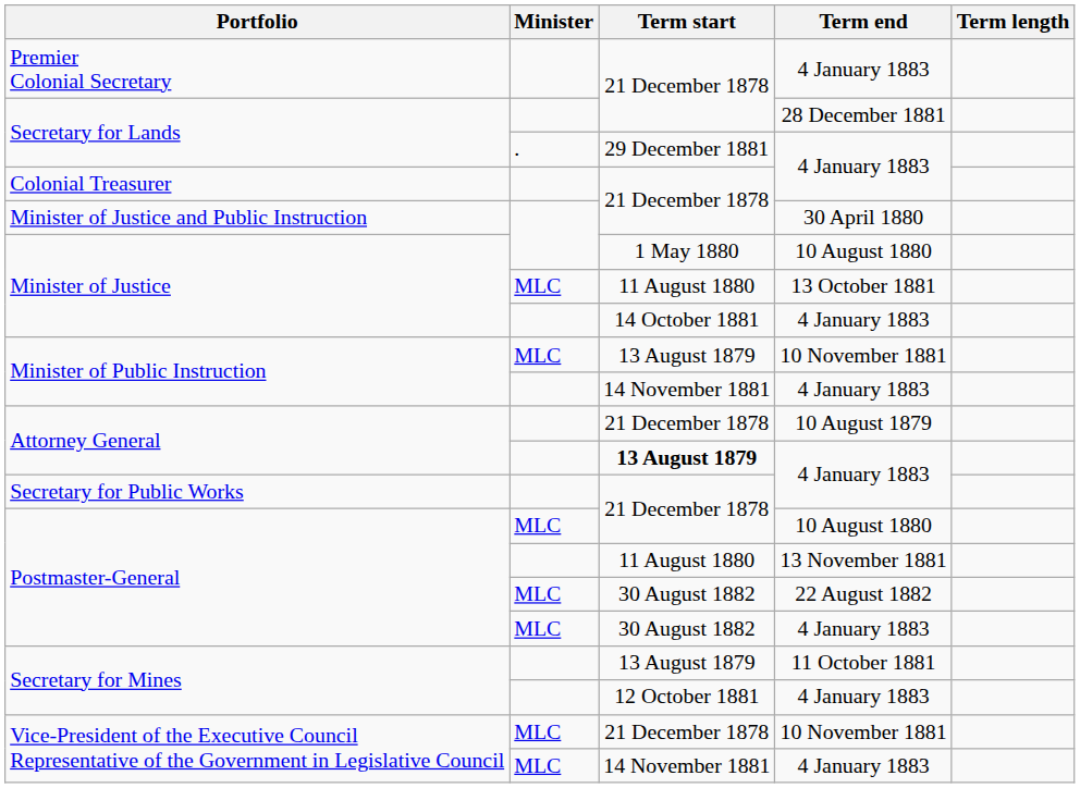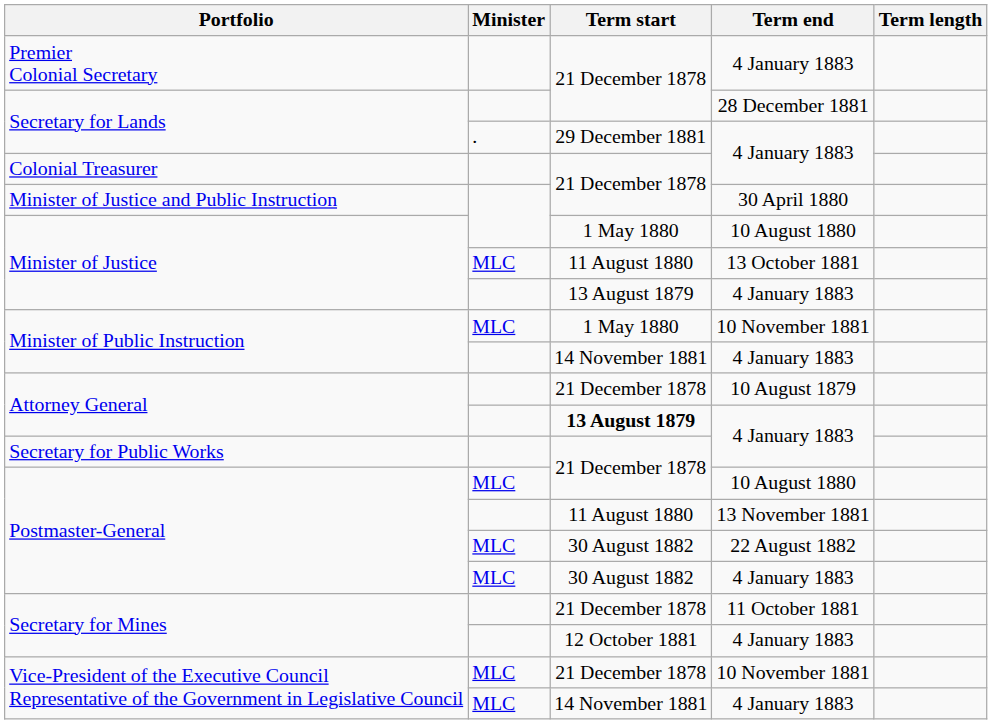 <table class="wikitable sortable">
 <tr>
 <th>Portfolio</th>
 <th>Minister</th>
 <th>Term start</th>
 <th>Term end</th>
 <th>Term length</th>
 </tr>
 <tr>
 <td><a href='#'>Premier</a><br><a href='#'>Colonial Secretary</a></td>
 <td></td>
 <td rowspan="2" align="center">21 December 1878</td>
 <td align="center">4 January 1883</td>
 <td align="center"></td>
 </tr>
 <tr>
 <td rowspan="2"><a href='#'>Secretary for Lands</a></td>
 <td></td>
 <td align="center">28 December 1881</td>
 <td align="center"></td>
 </tr>
 <tr>
 <td>.</td>
 <td align="center">29 December 1881</td>
 <td rowspan="2" align="center">4 January 1883</td>
 <td align="center"></td>
 </tr>
 <tr>
 <td><a href='#'>Colonial Treasurer</a></td>
 <td></td>
 <td rowspan="2" align="center">21 December 1878</td>
 <td rowspan="1" align="center"></td>
 </tr>
 <tr>
 <td><a href='#'>Minister of Justice and Public Instruction</a></td>
 <td rowspan="2"></td>
 <td rowspan="1" align="center">30 April 1880</td>
 <td rowspan="1" align="center"></td>
 </tr>
 <tr>
 <td rowspan="3"><a href='#'>Minister of Justice</a></td>
 <td rowspan="1" align="center">1 May 1880</td>
 <td rowspan="1" align="center">10 August 1880</td>
 <td rowspan="1" align="center"></td>
 </tr>
 <tr>
 <td> <a href='#'>MLC</a></td>
 <td rowspan="1" align="center">11 August 1880</td>
 <td rowspan="1" align="center">13 October 1881</td>
 <td rowspan="1" align="center"></td>
 </tr>
 <tr>
 <td></td>
-<td rowspan="1" align="center">14 October 1881</td>
+<td rowspan="1" align="center">13 August 1879</td>
 <td rowspan="1" align="center">4 January 1883</td>
 <td rowspan="1" align="center"></td>
 </tr>
 <tr>
 <td rowspan="2"><a href='#'>Minister of Public Instruction</a></td>
 <td> <a href='#'>MLC</a></td>
-<td rowspan="1" align="center">13 August 1879</td>
+<td rowspan="1" align="center">1 May 1880</td>
 <td rowspan="1" align="center">10 November 1881</td>
 <td rowspan="1" align="center"></td>
 </tr>
 <tr>
 <td></td>
 <td rowspan="1" align="center">14 November 1881</td>
 <td rowspan="1" align="center">4 January 1883</td>
 <td rowspan="1" align="center"></td>
 </tr>
 <tr>
 <td rowspan="2"><a href='#'>Attorney General</a></td>
 <td></td>
 <td rowspan="1" align="center">21 December 1878</td>
 <td rowspan="1" align="center">10 August 1879</td>
 <td rowspan="1" align="center"></td>
 </tr>
 <tr>
 <td></td>
 <td rowspan="1" align="center"><strong>13 August 1879</strong></td>
 <td rowspan="2" align="center">4 January 1883</td>
 <td rowspan="1" align="center"></td>
 </tr>
 <tr>
 <td><a href='#'>Secretary for Public Works</a></td>
 <td></td>
 <td rowspan="2" align="center">21 December 1878</td>
 <td rowspan="1" align="center"></td>
 </tr>
 <tr>
 <td rowspan="4"><a href='#'>Postmaster-General</a></td>
 <td> <a href='#'>MLC</a></td>
 <td rowspan="1" align="center">10 August 1880</td>
 <td rowspan="1" align="center"></td>
 </tr>
 <tr>
 <td></td>
 <td rowspan="1" align="center">11 August 1880</td>
 <td rowspan="1" align="center">13 November 1881</td>
 <td rowspan="1" align="center"></td>
 </tr>
 <tr>
 <td> <a href='#'>MLC</a></td>
 <td rowspan="1" align="center">30 August 1882</td>
 <td rowspan="1" align="center">22 August 1882</td>
 <td rowspan="1" align="center"></td>
 </tr>
 <tr>
 <td> <a href='#'>MLC</a></td>
 <td rowspan="1" align="center">30 August 1882</td>
 <td rowspan="1" align="center">4 January 1883</td>
 <td rowspan="1" align="center"></td>
 </tr>
 <tr>
 <td rowspan="2"><a href='#'>Secretary for Mines</a></td>
 <td></td>
-<td rowspan="1" align="center">13 August 1879</td>
+<td rowspan="1" align="center">21 December 1878</td>
 <td rowspan="1" align="center">11 October 1881</td>
 <td rowspan="1" align="center"></td>
 </tr>
 <tr>
 <td></td>
 <td rowspan="1" align="center">12 October 1881</td>
 <td rowspan="1" align="center">4 January 1883</td>
 <td rowspan="1" align="center"></td>
 </tr>
 <tr>
 <td rowspan="2"><a href='#'>Vice-President of the Executive Council</a><br><a href='#'>Representative of the Government in Legislative Council</a></td>
 <td> <a href='#'>MLC</a></td>
 <td align="center">21 December 1878</td>
 <td align="center">10 November 1881</td>
 <td align="center"></td>
 </tr>
 <tr>
 <td> <a href='#'>MLC</a></td>
 <td rowspan="1" align="center">14 November 1881</td>
 <td rowspan="1" align="center">4 January 1883</td>
 <td rowspan="1" align="center"></td>
 </tr>
 </table>
